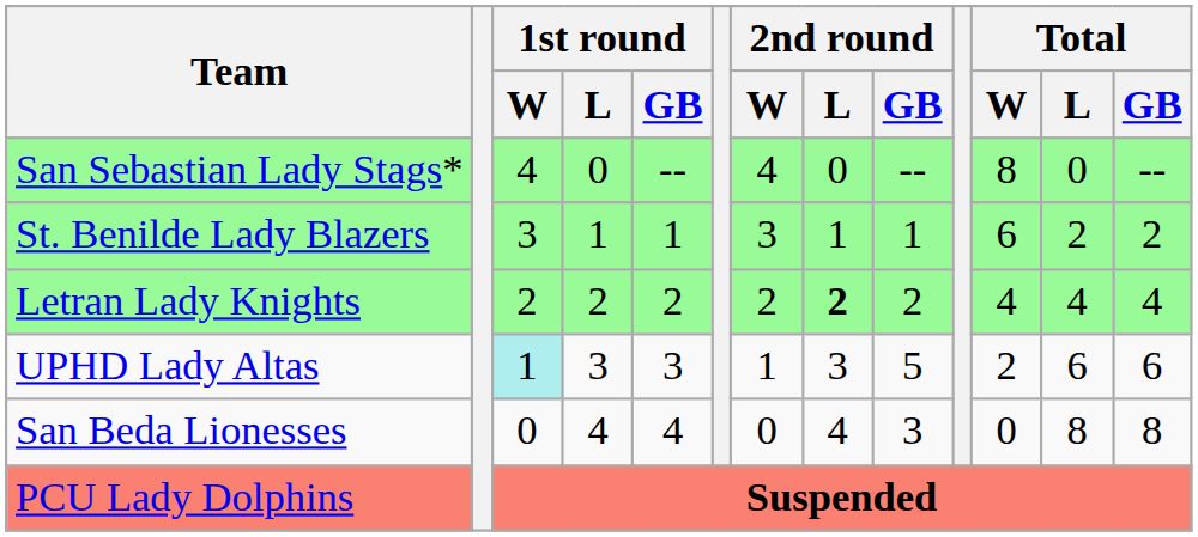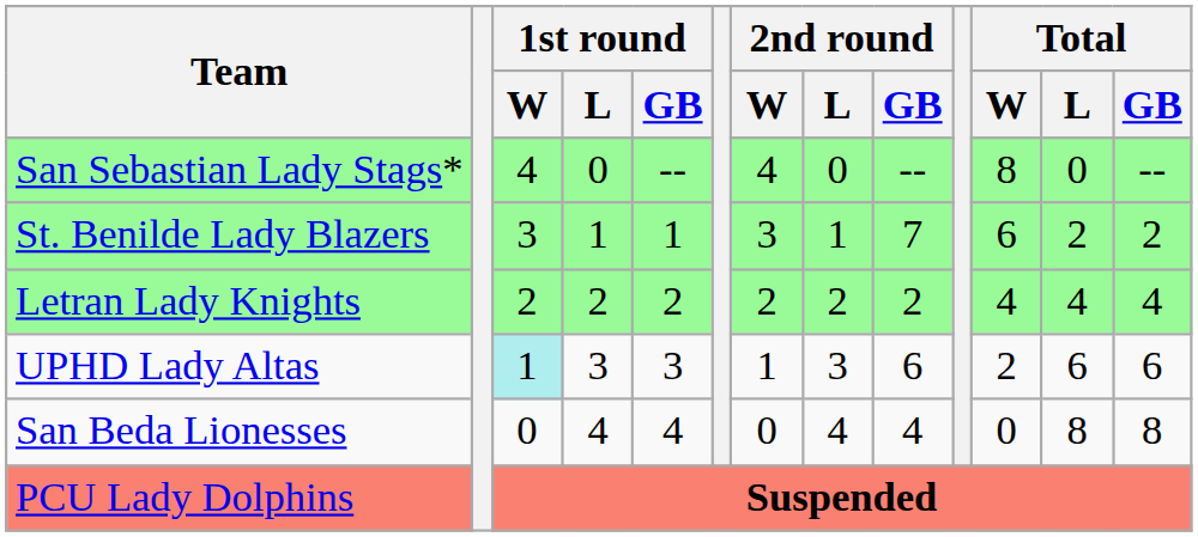 <table class="wikitable" align="center"|>
 <tr>
 <th rowspan=2>Team</th>
 <th rowspan=8></th>
 <th colspan=3>1st round</th>
 <th rowspan=7></th>
 <th colspan=3>2nd round</th>
 <th rowspan=7></th>
 <th colspan=3>Total</th>
 </tr>
 <tr>
 <th width=20px>W</th>
 <th width=20px>L</th>
 <th width=20px><a href='#'>GB</a></th>
 <th width=20px>W</th>
 <th width=20px>L</th>
 <th width=20px><a href='#'>GB</a></th>
 <th width=20px>W</th>
 <th width=20px>L</th>
 <th width=20px><a href='#'>GB</a></th>
 </tr>
 <tr align="center" bgcolor="#98fb98">
 <td align="left"> <a href='#'>San Sebastian Lady Stags</a>*</td>
 <td>4</td>
 <td>0</td>
 <td>--</td>
 <td>4</td>
 <td>0</td>
 <td>--</td>
 <td>8</td>
 <td>0</td>
 <td>--</td>
 </tr>
 <tr align="center" bgcolor="#98fb98">
 <td align="left"> <a href='#'>St. Benilde Lady Blazers</a></td>
 <td>3</td>
 <td>1</td>
 <td>1</td>
 <td>3</td>
 <td>1</td>
-<td>1</td>
+<td>7</td>
 <td>6</td>
 <td>2</td>
 <td>2</td>
 </tr>
 <tr align="center" bgcolor="#98fb98">
 <td align="left"> <a href='#'>Letran Lady Knights</a></td>
 <td>2</td>
 <td>2</td>
 <td>2</td>
 <td>2</td>
-<td><strong>2</strong></td>
+<td>2</td>
 <td>2</td>
 <td>4</td>
 <td>4</td>
 <td>4</td>
 </tr>
 <tr align="center">
 <td align="left"> <a href='#'>UPHD Lady Altas</a></td>
 <td style="background: paleturquoise;">1</td>
 <td>3</td>
 <td>3</td>
 <td>1</td>
 <td>3</td>
-<td>5</td>
+<td>6</td>
 <td>2</td>
 <td>6</td>
 <td>6</td>
 </tr>
 <tr align="center">
 <td align="left"> <a href='#'>San Beda Lionesses</a></td>
 <td>0</td>
 <td>4</td>
 <td>4</td>
 <td>0</td>
 <td>4</td>
-<td>3</td>
+<td>4</td>
 <td>0</td>
 <td>8</td>
 <td>8</td>
 </tr>
 <tr align="center" bgcolor="#fa8072">
 <td align="left"> <a href='#'>PCU Lady Dolphins</a></td>
 <td colspan=12><strong>Suspended</strong></td>
 </tr>
 </table>
